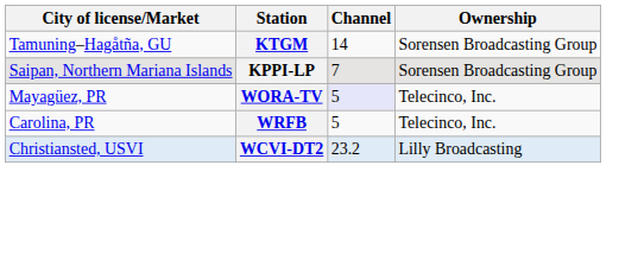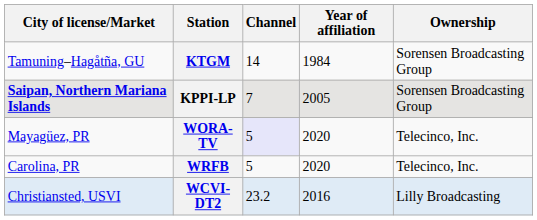 <table class="wikitable">
 <tr>
 <th scope="col">City of license/Market</th>
 <th scope="col">Station</th>
 <th scope="col">Channel</th>
+<th scope="col">Year of affiliation</th>
 <th scope="col">Ownership</th>
 </tr>
 <tr>
 <td><a href='#'>Tamuning</a>–<a href='#'>Hagåtña, GU</a></td>
 <th scope="row"><a href='#'>KTGM</a></th>
 <td>14</td>
+<td>1984</td>
 <td>Sorensen Broadcasting Group</td>
 </tr>
 <tr style="background-color:#e5e4e2;">
-<td><a href='#'>Saipan, Northern Mariana Islands</a></td>
+<td><strong><a href='#'>Saipan, Northern Mariana Islands</a></strong></td>
 <th scope="row">KPPI-LP</th>
 <td>7</td>
+<td>2005</td>
 <td>Sorensen Broadcasting Group</td>
 </tr>
 <tr>
 <td><a href='#'>Mayagüez, PR</a></td>
 <th scope="row"><a href='#'>WORA-TV</a></th>
 <td style="background: lavender;">5</td>
+<td>2020</td>
 <td>Telecinco, Inc.</td>
 </tr>
 <tr>
 <td><a href='#'>Carolina, PR</a></td>
 <th scope="row"><a href='#'>WRFB</a></th>
 <td>5</td>
+<td>2020</td>
 <td>Telecinco, Inc.</td>
 </tr>
 <tr style="background-color:#DFEBF6;">
 <td><a href='#'>Christiansted, USVI</a></td>
 <th scope="row"><a href='#'>WCVI-DT2</a></th>
 <td>23.2</td>
+<td>2016</td>
 <td>Lilly Broadcasting</td>
 </tr>
 </table>
